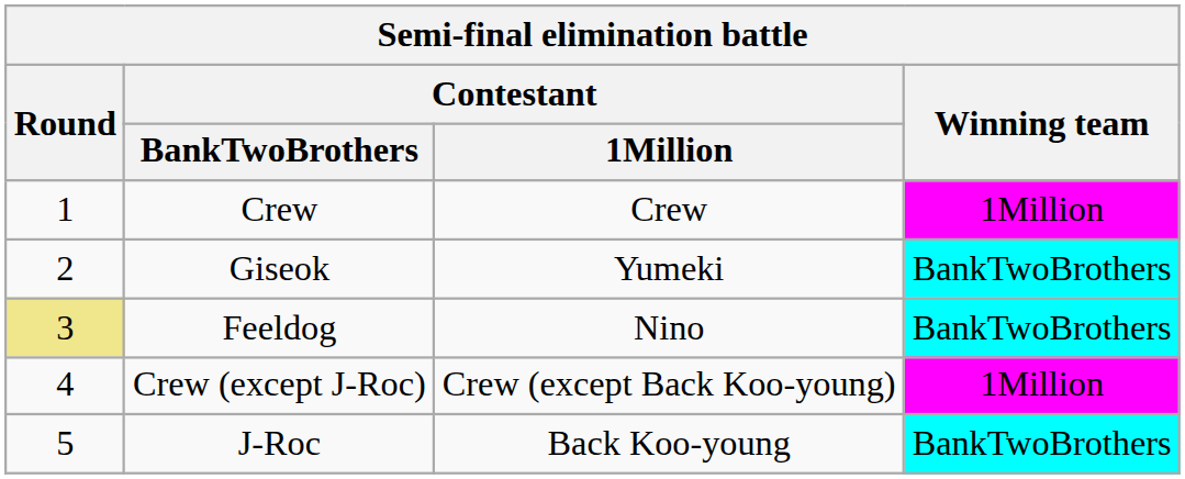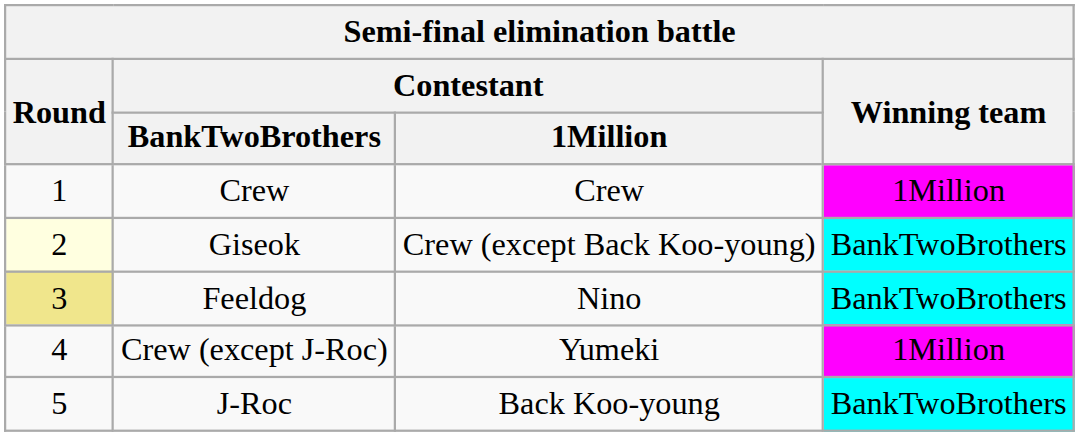 <table class="wikitable mw-collapsible mw-collapsed"  style="text-align:center; font-size:90%">
 <tr>
 <th colspan="4">Semi-final elimination battle</th>
 </tr>
 <tr>
 <th rowspan="2">Round</th>
 <th colspan="2">Contestant</th>
 <th rowspan="2">Winning team</th>
 </tr>
 <tr>
 <th>BankTwoBrothers</th>
 <th>1Million</th>
 </tr>
 <tr>
 <td>1</td>
 <td>Crew</td>
 <td>Crew</td>
 <td style="background:magenta">1Million</td>
 </tr>
 <tr>
-<td>2</td>
+<td style="background: lightyellow;">2</td>
 <td>Giseok</td>
-<td>Yumeki</td>
+<td>Crew (except Back Koo-young)</td>
 <td style="background:aqua">BankTwoBrothers</td>
 </tr>
 <tr>
 <td style="background: khaki;">3</td>
 <td>Feeldog</td>
 <td>Nino</td>
 <td style="background:aqua">BankTwoBrothers</td>
 </tr>
 <tr>
 <td>4</td>
 <td>Crew (except J-Roc)</td>
-<td>Crew (except Back Koo-young)</td>
+<td>Yumeki</td>
 <td style="background:magenta">1Million</td>
 </tr>
 <tr>
 <td>5</td>
 <td>J-Roc</td>
 <td>Back Koo-young</td>
 <td style="background:aqua">BankTwoBrothers</td>
 </tr>
 </table>
